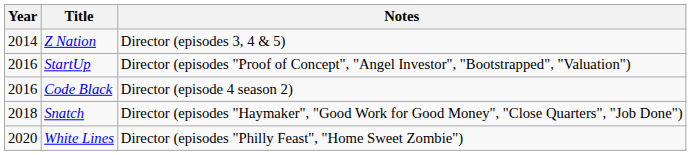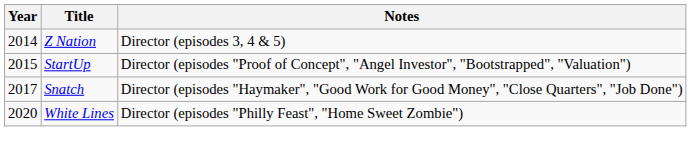 <table class="wikitable" style="font-size: 90%;">
 <tr>
 <th>Year</th>
 <th>Title</th>
 <th>Notes</th>
 </tr>
 <tr>
 <td>2014</td>
 <td><em><a href='#'>Z Nation</a></em></td>
 <td>Director (episodes 3, 4 & 5)</td>
 </tr>
 <tr>
-<td>2016</td>
+<td>2015</td>
 <td><em><a href='#'>StartUp</a></em></td>
 <td>Director (episodes "Proof of Concept", "Angel Investor", "Bootstrapped", "Valuation")</td>
 </tr>
 <tr>
-<td>2016</td>
-<td><em><a href='#'>Code Black</a></em></td>
-<td>Director (episode 4 season 2)</td>
-</tr>
-<tr>
-<td>2018</td>
+<td>2017</td>
 <td><em><a href='#'>Snatch</a></em></td>
 <td>Director (episodes "Haymaker", "Good Work for Good Money", "Close Quarters", "Job Done")</td>
 </tr>
 <tr>
 <td>2020</td>
 <td><em><a href='#'>White Lines</a></em></td>
 <td>Director (episodes "Philly Feast", "Home Sweet Zombie")</td>
 </tr>
 </table>
